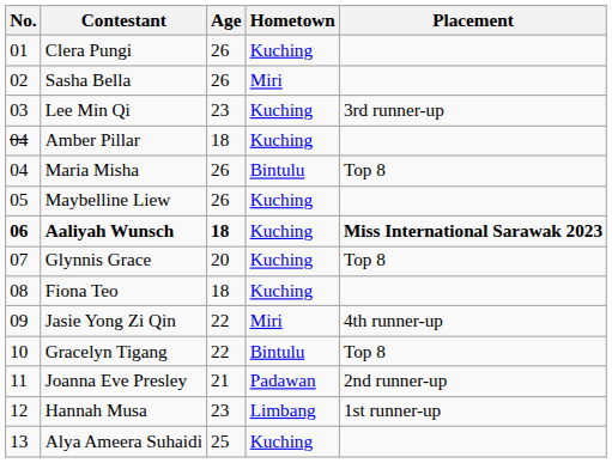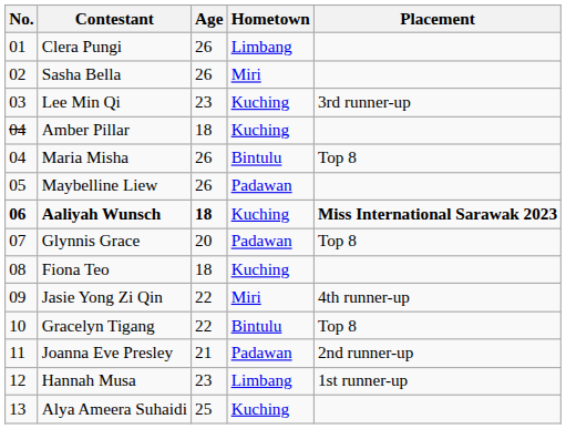 <table class="wikitable sortable" style="font-size: 85%;">
 <tr>
 <th>No.</th>
 <th>Contestant</th>
 <th>Age</th>
 <th>Hometown</th>
 <th>Placement</th>
 </tr>
 <tr>
 <td>01</td>
 <td>Clera Pungi</td>
 <td>26</td>
-<td><a href='#'>Kuching</a></td>
+<td><a href='#'>Limbang</a></td>
 <td></td>
 </tr>
 <tr>
 <td>02</td>
 <td>Sasha Bella</td>
 <td>26</td>
 <td><a href='#'>Miri</a></td>
 <td></td>
 </tr>
 <tr>
 <td>03</td>
 <td>Lee Min Qi</td>
 <td>23</td>
 <td><a href='#'>Kuching</a></td>
 <td>3rd runner-up</td>
 </tr>
 <tr>
 <td><s>04</s></td>
 <td>Amber Pillar</td>
 <td>18</td>
 <td><a href='#'>Kuching</a></td>
 <td></td>
 </tr>
 <tr>
 <td>04</td>
 <td>Maria Misha</td>
 <td>26</td>
 <td><a href='#'>Bintulu</a></td>
 <td>Top 8</td>
 </tr>
 <tr>
 <td>05</td>
 <td>Maybelline Liew</td>
 <td>26</td>
-<td><a href='#'>Kuching</a></td>
+<td><a href='#'>Padawan</a></td>
 <td></td>
 </tr>
 <tr>
 <td><strong>06</strong></td>
 <td><strong>Aaliyah Wunsch</strong></td>
 <td><strong>18</strong></td>
 <td><a href='#'>Kuching</a></td>
 <td><strong>Miss International Sarawak 2023</strong></td>
 </tr>
 <tr>
 <td>07</td>
 <td>Glynnis Grace</td>
 <td>20</td>
-<td><a href='#'>Kuching</a></td>
+<td><a href='#'>Padawan</a></td>
 <td>Top 8</td>
 </tr>
 <tr>
 <td>08</td>
 <td>Fiona Teo</td>
 <td>18</td>
 <td><a href='#'>Kuching</a></td>
 <td></td>
 </tr>
 <tr>
 <td>09</td>
 <td>Jasie Yong Zi Qin</td>
 <td>22</td>
 <td><a href='#'>Miri</a></td>
 <td>4th runner-up</td>
 </tr>
 <tr>
 <td>10</td>
 <td>Gracelyn Tigang</td>
 <td>22</td>
 <td><a href='#'>Bintulu</a></td>
 <td>Top 8</td>
 </tr>
 <tr>
 <td>11</td>
 <td>Joanna Eve Presley</td>
 <td>21</td>
 <td><a href='#'>Padawan</a></td>
 <td>2nd runner-up</td>
 </tr>
 <tr>
 <td>12</td>
 <td>Hannah Musa</td>
 <td>23</td>
 <td><a href='#'>Limbang</a></td>
 <td>1st runner-up</td>
 </tr>
 <tr>
 <td>13</td>
 <td>Alya Ameera Suhaidi</td>
 <td>25</td>
 <td><a href='#'>Kuching</a></td>
 <td></td>
 </tr>
 </table>
